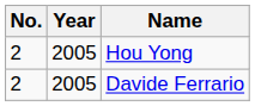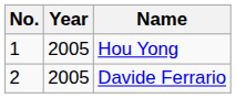 <table class="wikitable">
 <tr>
 <th>No.</th>
 <th>Year</th>
 <th>Name</th>
 </tr>
 <tr>
-<td>2</td>
+<td>1</td>
 <td>2005</td>
 <td><a href='#'>Hou Yong</a></td>
 </tr>
 <tr>
 <td>2</td>
 <td>2005</td>
 <td><a href='#'>Davide Ferrario</a></td>
 </tr>
 </table>
